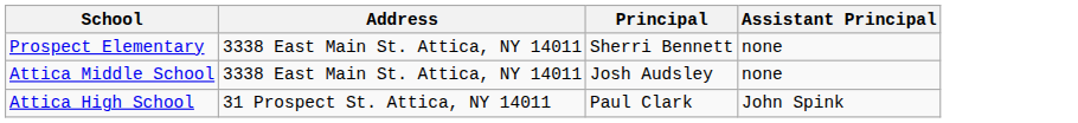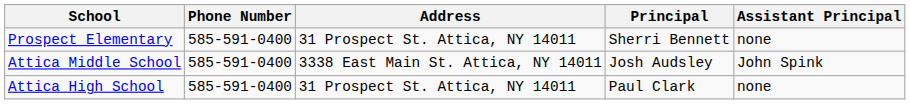 <table class="wikitable">
 <tr>
 <th>School</th>
+<th>Phone Number</th>
 <th>Address</th>
 <th>Principal</th>
 <th>Assistant Principal</th>
 </tr>
 <tr>
 <td><a href='#'>Prospect Elementary</a></td>
-<td>3338 East Main St. Attica, NY 14011</td>
+<td>585-591-0400</td>
+<td>31 Prospect St. Attica, NY 14011</td>
 <td>Sherri Bennett</td>
 <td>none</td>
 </tr>
 <tr>
 <td><a href='#'>Attica Middle School</a></td>
+<td>585-591-0400</td>
 <td>3338 East Main St. Attica, NY 14011</td>
 <td>Josh Audsley</td>
-<td>none</td>
+<td>John Spink</td>
 </tr>
 <tr>
 <td><a href='#'>Attica High School</a></td>
+<td>585-591-0400</td>
 <td>31 Prospect St. Attica, NY 14011</td>
 <td>Paul Clark</td>
-<td>John Spink</td>
+<td>none</td>
 </tr>
 </table>
